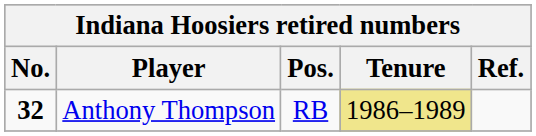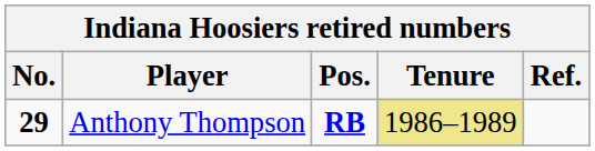 <table class="wikitable" style="text-align:center">
 <tr>
 <th colspan=6 style =><strong>Indiana Hoosiers retired numbers</strong></th>
 </tr>
 <tr>
 <th style = >No.</th>
 <th style = >Player</th>
 <th style = >Pos.</th>
 <th style = >Tenure</th>
 <th style = >Ref.</th>
 </tr>
 <tr>
-<td><strong>32</strong></td>
+<td><strong>29</strong></td>
 <td><a href='#'>Anthony Thompson</a></td>
-<td><a href='#'>RB</a></td>
+<td><strong><a href='#'>RB</a></strong></td>
 <td style="background: khaki;">1986–1989</td>
 <td></td>
 </tr>
 </table>
